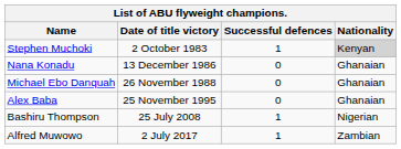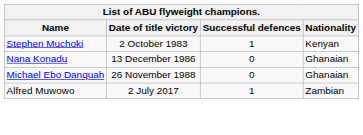 <table class="wikitable">
 <tr>
 <th colspan=4>List of ABU flyweight champions.</th>
 </tr>
 <tr>
 <th>Name</th>
 <th>Date of title victory</th>
 <th>Successful defences</th>
 <th>Nationality</th>
 </tr>
 <tr align=center>
 <td align=left><a href='#'>Stephen Muchoki</a></td>
 <td>2 October 1983</td>
 <td>1</td>
-<td align=left style="background: lightgrey;"> Kenyan</td>
+<td align=left> Kenyan</td>
 </tr>
 <tr align=center>
 <td align=left><a href='#'>Nana Konadu</a></td>
 <td>13 December 1986</td>
 <td>0</td>
 <td align=left> Ghanaian</td>
 </tr>
 <tr align=center>
 <td align=left><a href='#'>Michael Ebo Danquah</a></td>
 <td>26 November 1988</td>
 <td>0</td>
 <td align=left> Ghanaian</td>
 </tr>
 <tr align=center>
-<td align=left><a href='#'>Alex Baba</a></td>
-<td>25 November 1995</td>
-<td>0</td>
-<td align=left> Ghanaian</td>
-</tr>
-<tr align=center>
-<td align=left>Bashiru Thompson</td>
-<td>25 July 2008</td>
-<td>1</td>
-<td align=left> Nigerian</td>
-</tr>
-<tr align=center>
 <td align=left>Alfred Muwowo</td>
 <td>2 July 2017</td>
 <td>1</td>
 <td align=left> Zambian</td>
 </tr>
 </table>
